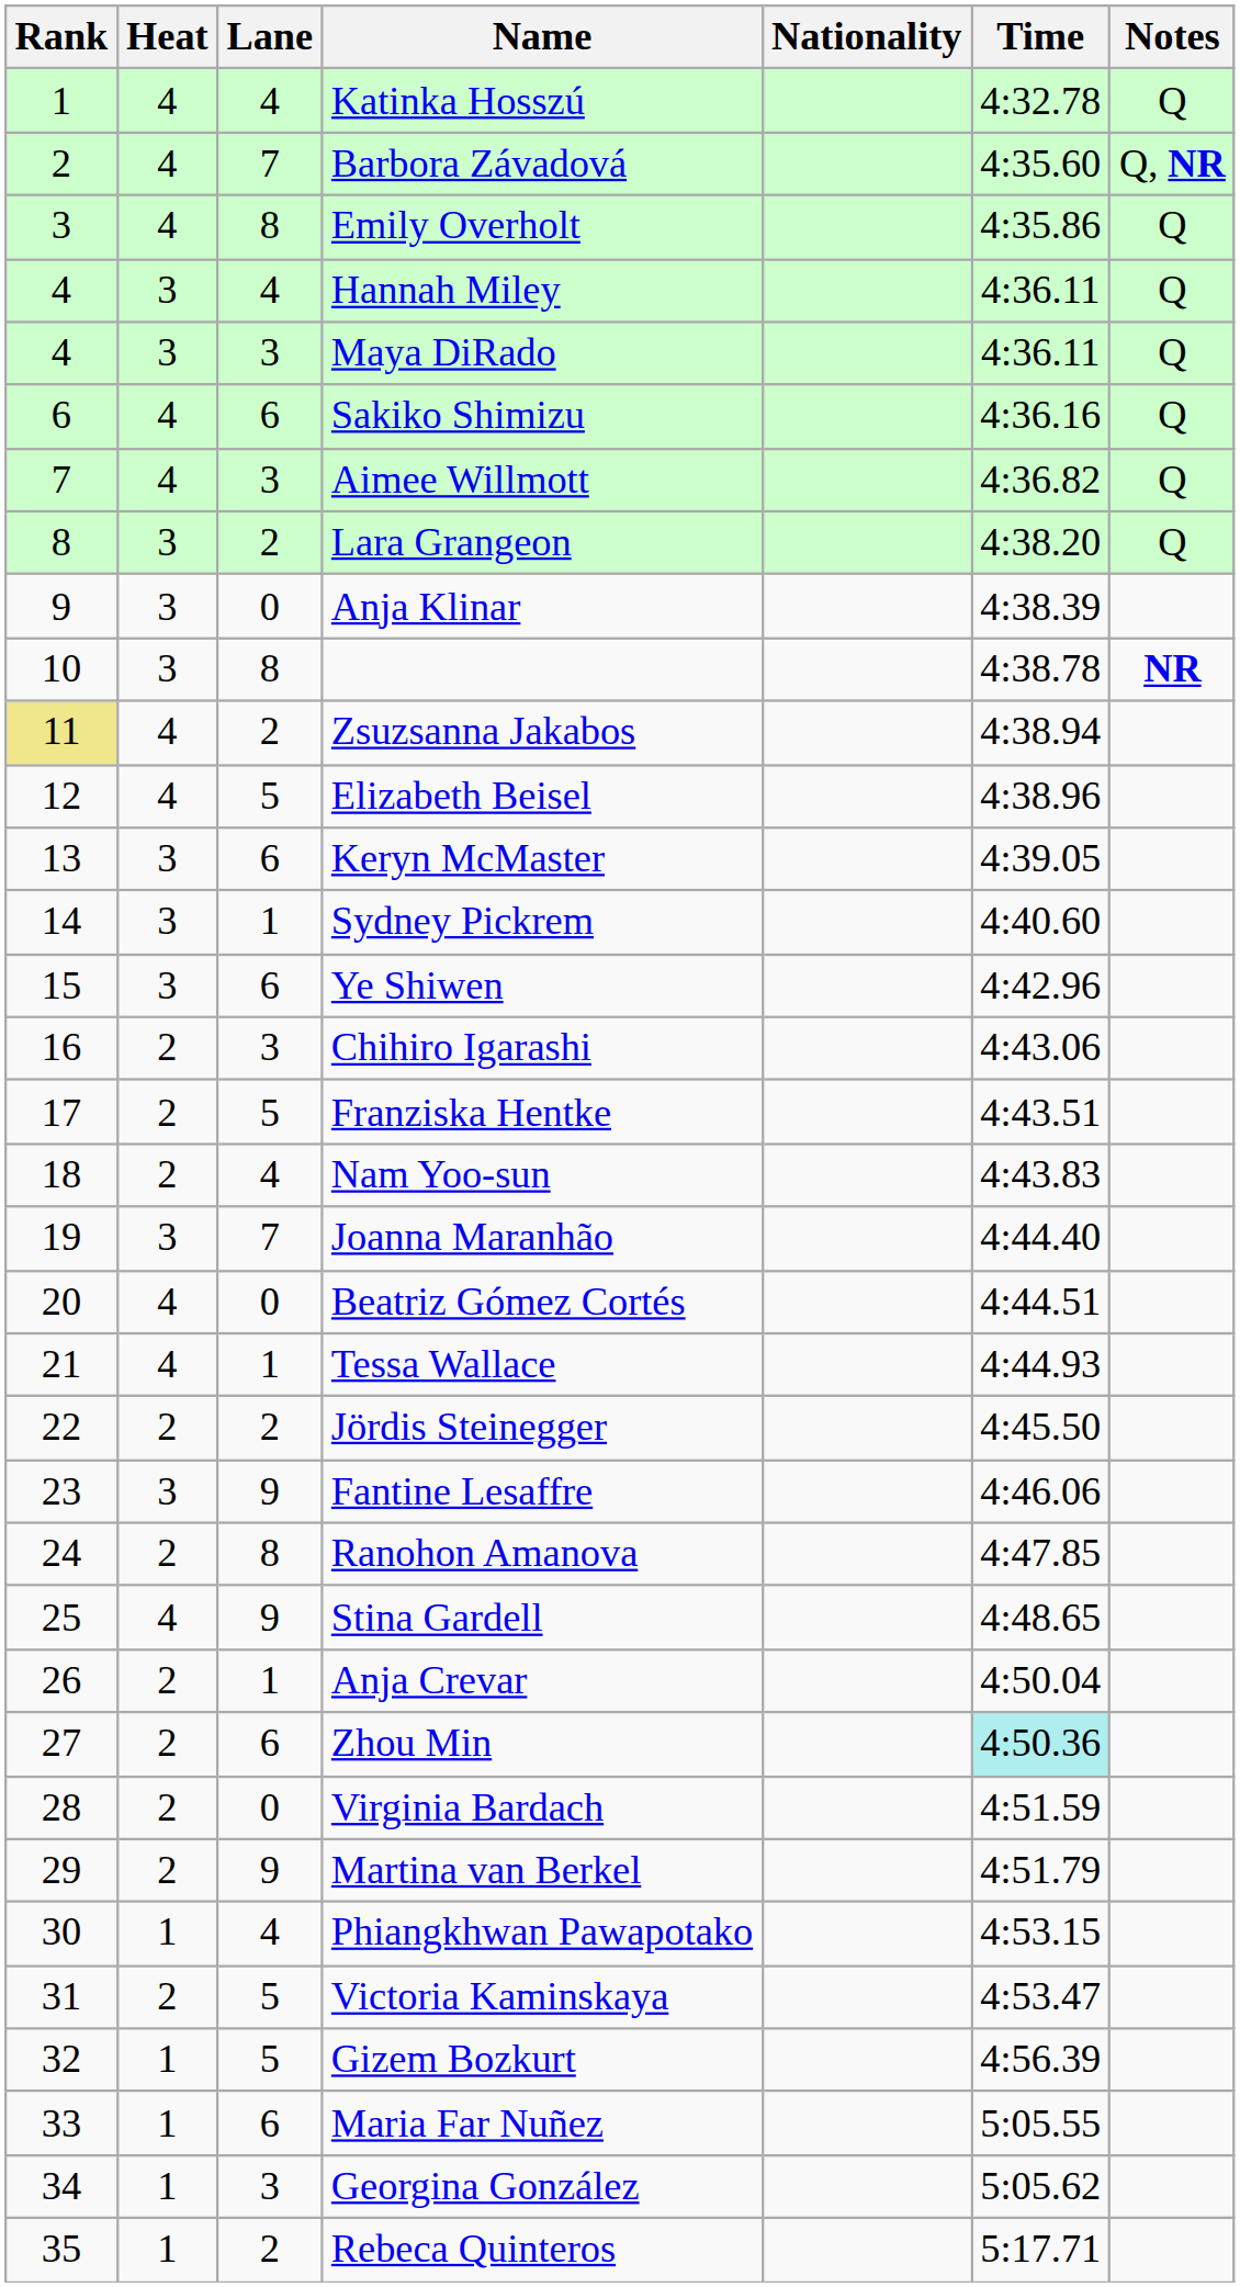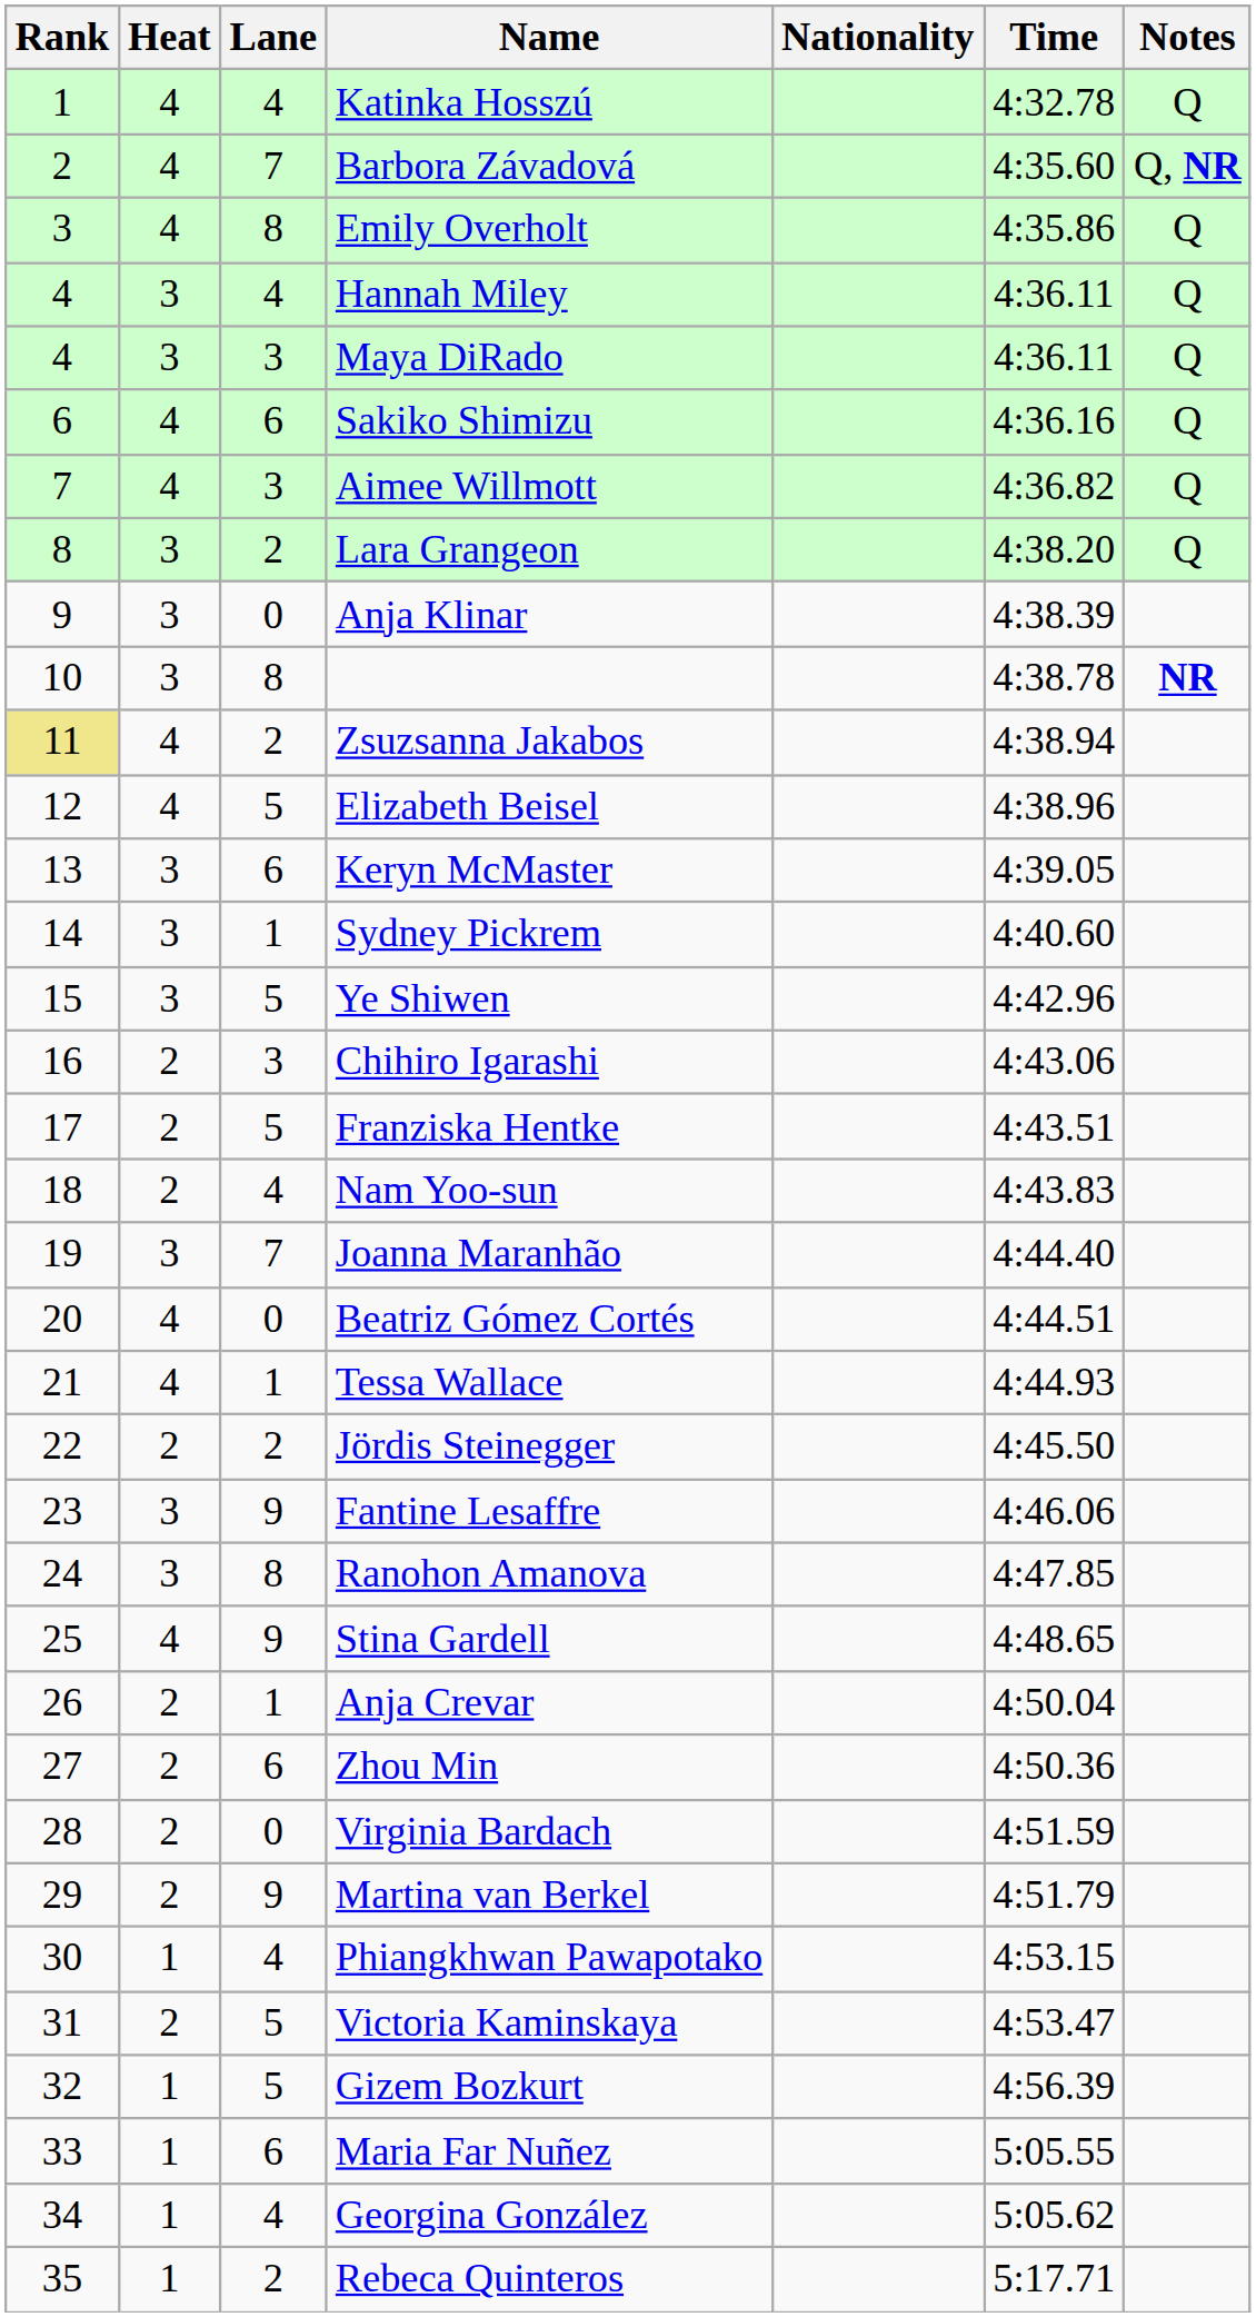 <table class="wikitable sortable" style="text-align:center">
 <tr>
 <th>Rank</th>
 <th>Heat</th>
 <th>Lane</th>
 <th>Name</th>
 <th>Nationality</th>
 <th>Time</th>
 <th>Notes</th>
 </tr>
 <tr bgcolor=ccffcc>
 <td>1</td>
 <td>4</td>
 <td>4</td>
 <td align=left><a href='#'>Katinka Hosszú</a></td>
 <td align=left></td>
 <td>4:32.78</td>
 <td>Q</td>
 </tr>
 <tr bgcolor=ccffcc>
 <td>2</td>
 <td>4</td>
 <td>7</td>
 <td align=left><a href='#'>Barbora Závadová</a></td>
 <td align=left></td>
 <td>4:35.60</td>
 <td>Q, <strong><a href='#'>NR</a></strong></td>
 </tr>
 <tr bgcolor=ccffcc>
 <td>3</td>
 <td>4</td>
 <td>8</td>
 <td align=left><a href='#'>Emily Overholt</a></td>
 <td align=left></td>
 <td>4:35.86</td>
 <td>Q</td>
 </tr>
 <tr bgcolor=ccffcc>
 <td>4</td>
 <td>3</td>
 <td>4</td>
 <td align=left><a href='#'>Hannah Miley</a></td>
 <td align=left></td>
 <td>4:36.11</td>
 <td>Q</td>
 </tr>
 <tr bgcolor=ccffcc>
 <td>4</td>
 <td>3</td>
 <td>3</td>
 <td align=left><a href='#'>Maya DiRado</a></td>
 <td align=left></td>
 <td>4:36.11</td>
 <td>Q</td>
 </tr>
 <tr bgcolor=ccffcc>
 <td>6</td>
 <td>4</td>
 <td>6</td>
 <td align=left><a href='#'>Sakiko Shimizu</a></td>
 <td align=left></td>
 <td>4:36.16</td>
 <td>Q</td>
 </tr>
 <tr bgcolor=ccffcc>
 <td>7</td>
 <td>4</td>
 <td>3</td>
 <td align=left><a href='#'>Aimee Willmott</a></td>
 <td align=left></td>
 <td>4:36.82</td>
 <td>Q</td>
 </tr>
 <tr bgcolor=ccffcc>
 <td>8</td>
 <td>3</td>
 <td>2</td>
 <td align=left><a href='#'>Lara Grangeon</a></td>
 <td align=left></td>
 <td>4:38.20</td>
 <td>Q</td>
 </tr>
 <tr>
 <td>9</td>
 <td>3</td>
 <td>0</td>
 <td align=left><a href='#'>Anja Klinar</a></td>
 <td align=left></td>
 <td>4:38.39</td>
 <td></td>
 </tr>
 <tr>
 <td>10</td>
 <td>3</td>
 <td>8</td>
 <td align=left></td>
 <td align=left></td>
 <td>4:38.78</td>
 <td><strong><a href='#'>NR</a></strong></td>
 </tr>
 <tr>
 <td style="background: khaki;">11</td>
 <td>4</td>
 <td>2</td>
 <td align=left><a href='#'>Zsuzsanna Jakabos</a></td>
 <td align=left></td>
 <td>4:38.94</td>
 <td></td>
 </tr>
 <tr>
 <td>12</td>
 <td>4</td>
 <td>5</td>
 <td align=left><a href='#'>Elizabeth Beisel</a></td>
 <td align=left></td>
 <td>4:38.96</td>
 <td></td>
 </tr>
 <tr>
 <td>13</td>
 <td>3</td>
 <td>6</td>
 <td align=left><a href='#'>Keryn McMaster</a></td>
 <td align=left></td>
 <td>4:39.05</td>
 <td></td>
 </tr>
 <tr>
 <td>14</td>
 <td>3</td>
 <td>1</td>
 <td align=left><a href='#'>Sydney Pickrem</a></td>
 <td align=left></td>
 <td>4:40.60</td>
 <td></td>
 </tr>
 <tr>
 <td>15</td>
 <td>3</td>
-<td>6</td>
+<td>5</td>
 <td align=left><a href='#'>Ye Shiwen</a></td>
 <td align=left></td>
 <td>4:42.96</td>
 <td></td>
 </tr>
 <tr>
 <td>16</td>
 <td>2</td>
 <td>3</td>
 <td align=left><a href='#'>Chihiro Igarashi</a></td>
 <td align=left></td>
 <td>4:43.06</td>
 <td></td>
 </tr>
 <tr>
 <td>17</td>
 <td>2</td>
 <td>5</td>
 <td align=left><a href='#'>Franziska Hentke</a></td>
 <td align=left></td>
 <td>4:43.51</td>
 <td></td>
 </tr>
 <tr>
 <td>18</td>
 <td>2</td>
 <td>4</td>
 <td align=left><a href='#'>Nam Yoo-sun</a></td>
 <td align=left></td>
 <td>4:43.83</td>
 <td></td>
 </tr>
 <tr>
 <td>19</td>
 <td>3</td>
 <td>7</td>
 <td align=left><a href='#'>Joanna Maranhão</a></td>
 <td align=left></td>
 <td>4:44.40</td>
 <td></td>
 </tr>
 <tr>
 <td>20</td>
 <td>4</td>
 <td>0</td>
 <td align=left><a href='#'>Beatriz Gómez Cortés</a></td>
 <td align=left></td>
 <td>4:44.51</td>
 <td></td>
 </tr>
 <tr>
 <td>21</td>
 <td>4</td>
 <td>1</td>
 <td align=left><a href='#'>Tessa Wallace</a></td>
 <td align=left></td>
 <td>4:44.93</td>
 <td></td>
 </tr>
 <tr>
 <td>22</td>
 <td>2</td>
 <td>2</td>
 <td align=left><a href='#'>Jördis Steinegger</a></td>
 <td align=left></td>
 <td>4:45.50</td>
 <td></td>
 </tr>
 <tr>
 <td>23</td>
 <td>3</td>
 <td>9</td>
 <td align=left><a href='#'>Fantine Lesaffre</a></td>
 <td align=left></td>
 <td>4:46.06</td>
 <td></td>
 </tr>
 <tr>
 <td>24</td>
-<td>2</td>
+<td>3</td>
 <td>8</td>
 <td align=left><a href='#'>Ranohon Amanova</a></td>
 <td align=left></td>
 <td>4:47.85</td>
 <td></td>
 </tr>
 <tr>
 <td>25</td>
 <td>4</td>
 <td>9</td>
 <td align=left><a href='#'>Stina Gardell</a></td>
 <td align=left></td>
 <td>4:48.65</td>
 <td></td>
 </tr>
 <tr>
 <td>26</td>
 <td>2</td>
 <td>1</td>
 <td align=left><a href='#'>Anja Crevar</a></td>
 <td align=left></td>
 <td>4:50.04</td>
 <td></td>
 </tr>
 <tr>
 <td>27</td>
 <td>2</td>
 <td>6</td>
 <td align=left><a href='#'>Zhou Min</a></td>
 <td align=left></td>
-<td style="background: paleturquoise;">4:50.36</td>
+<td>4:50.36</td>
 <td></td>
 </tr>
 <tr>
 <td>28</td>
 <td>2</td>
 <td>0</td>
 <td align=left><a href='#'>Virginia Bardach</a></td>
 <td align=left></td>
 <td>4:51.59</td>
 <td></td>
 </tr>
 <tr>
 <td>29</td>
 <td>2</td>
 <td>9</td>
 <td align=left><a href='#'>Martina van Berkel</a></td>
 <td align=left></td>
 <td>4:51.79</td>
 <td></td>
 </tr>
 <tr>
 <td>30</td>
 <td>1</td>
 <td>4</td>
 <td align=left><a href='#'>Phiangkhwan Pawapotako</a></td>
 <td align=left></td>
 <td>4:53.15</td>
 <td></td>
 </tr>
 <tr>
 <td>31</td>
 <td>2</td>
 <td>5</td>
 <td align=left><a href='#'>Victoria Kaminskaya</a></td>
 <td align=left></td>
 <td>4:53.47</td>
 <td></td>
 </tr>
 <tr>
 <td>32</td>
 <td>1</td>
 <td>5</td>
 <td align=left><a href='#'>Gizem Bozkurt</a></td>
 <td align=left></td>
 <td>4:56.39</td>
 <td></td>
 </tr>
 <tr>
 <td>33</td>
 <td>1</td>
 <td>6</td>
 <td align=left><a href='#'>Maria Far Nuñez</a></td>
 <td align=left></td>
 <td>5:05.55</td>
 <td></td>
 </tr>
 <tr>
 <td>34</td>
 <td>1</td>
-<td>3</td>
+<td>4</td>
 <td align=left><a href='#'>Georgina González</a></td>
 <td align=left></td>
 <td>5:05.62</td>
 <td></td>
 </tr>
 <tr>
 <td>35</td>
 <td>1</td>
 <td>2</td>
 <td align=left><a href='#'>Rebeca Quinteros</a></td>
 <td align=left></td>
 <td>5:17.71</td>
 <td></td>
 </tr>
 </table>
